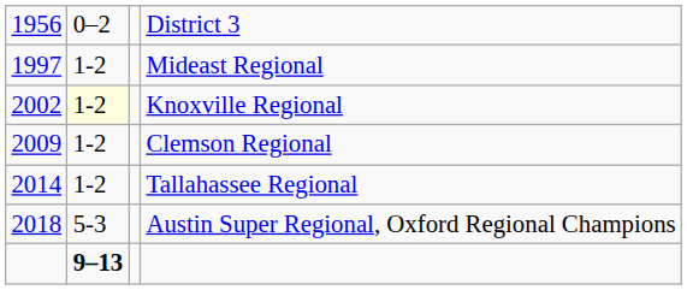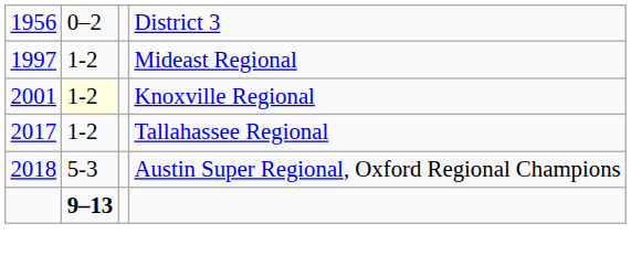 <table class="wikitable">
 <tr>
 <td><a href='#'>1956</a></td>
 <td>0–2</td>
 <td></td>
 <td><a href='#'>District 3</a></td>
 </tr>
 <tr>
 <td><a href='#'>1997</a></td>
 <td>1-2</td>
 <td></td>
 <td><a href='#'>Mideast Regional</a></td>
 </tr>
 <tr>
-<td><a href='#'>2002</a></td>
+<td><a href='#'>2001</a></td>
 <td style="background: lightyellow;">1-2</td>
 <td></td>
 <td><a href='#'>Knoxville Regional</a></td>
 </tr>
 <tr>
-<td><a href='#'>2009</a></td>
-<td>1-2</td>
-<td></td>
-<td><a href='#'>Clemson Regional</a></td>
-</tr>
-<tr>
-<td><a href='#'>2014</a></td>
+<td><a href='#'>2017</a></td>
 <td>1-2</td>
 <td></td>
 <td><a href='#'>Tallahassee Regional</a></td>
 </tr>
 <tr>
 <td><a href='#'>2018</a></td>
 <td>5-3</td>
 <td></td>
 <td><a href='#'>Austin Super Regional</a>, Oxford Regional Champions</td>
 </tr>
 <tr>
 <td></td>
 <td><strong>9–13</strong></td>
 <td><strong></strong></td>
 <td></td>
 </tr>
 </table>
